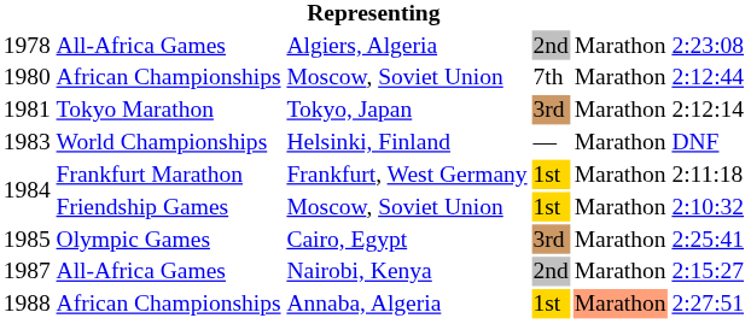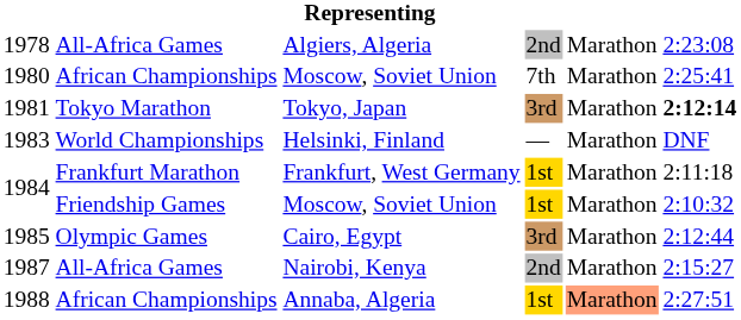 <table>
 <tr>
 <th colspan="6">Representing </th>
 </tr>
 <tr>
 <td>1978</td>
 <td><a href='#'>All-Africa Games</a></td>
 <td><a href='#'>Algiers, Algeria</a></td>
 <td bgcolor="silver">2nd</td>
 <td>Marathon</td>
 <td><a href='#'>2:23:08</a></td>
 </tr>
 <tr>
 <td>1980</td>
 <td><a href='#'>African Championships</a></td>
 <td><a href='#'>Moscow</a>, <a href='#'>Soviet Union</a></td>
 <td>7th</td>
 <td>Marathon</td>
-<td><a href='#'>2:12:44</a></td>
+<td><a href='#'>2:25:41</a></td>
 </tr>
 <tr>
 <td>1981</td>
 <td><a href='#'>Tokyo Marathon</a></td>
 <td><a href='#'>Tokyo, Japan</a></td>
 <td bgcolor="cc9966">3rd</td>
 <td>Marathon</td>
-<td>2:12:14</td>
+<td><strong>2:12:14</strong></td>
 </tr>
 <tr>
 <td>1983</td>
 <td><a href='#'>World Championships</a></td>
 <td><a href='#'>Helsinki, Finland</a></td>
 <td>—</td>
 <td>Marathon</td>
 <td><a href='#'>DNF</a></td>
 </tr>
 <tr>
 <td rowspan=2>1984</td>
 <td><a href='#'>Frankfurt Marathon</a></td>
 <td><a href='#'>Frankfurt</a>, <a href='#'>West Germany</a></td>
 <td bgcolor="gold">1st</td>
 <td>Marathon</td>
 <td>2:11:18</td>
 </tr>
 <tr>
 <td><a href='#'>Friendship Games</a></td>
 <td><a href='#'>Moscow</a>, <a href='#'>Soviet Union</a></td>
 <td bgcolor="gold">1st</td>
 <td>Marathon</td>
 <td><a href='#'>2:10:32</a></td>
 </tr>
 <tr>
 <td>1985</td>
 <td><a href='#'>Olympic Games</a></td>
 <td><a href='#'>Cairo, Egypt</a></td>
 <td bgcolor="cc9966">3rd</td>
 <td>Marathon</td>
-<td><a href='#'>2:25:41</a></td>
+<td><a href='#'>2:12:44</a></td>
 </tr>
 <tr>
 <td>1987</td>
 <td><a href='#'>All-Africa Games</a></td>
 <td><a href='#'>Nairobi, Kenya</a></td>
 <td bgcolor="silver">2nd</td>
 <td>Marathon</td>
 <td><a href='#'>2:15:27</a></td>
 </tr>
 <tr>
 <td>1988</td>
 <td><a href='#'>African Championships</a></td>
 <td><a href='#'>Annaba, Algeria</a></td>
 <td bgcolor="gold">1st</td>
 <td style="background: lightsalmon;">Marathon</td>
 <td><a href='#'>2:27:51</a></td>
 </tr>
 </table>
